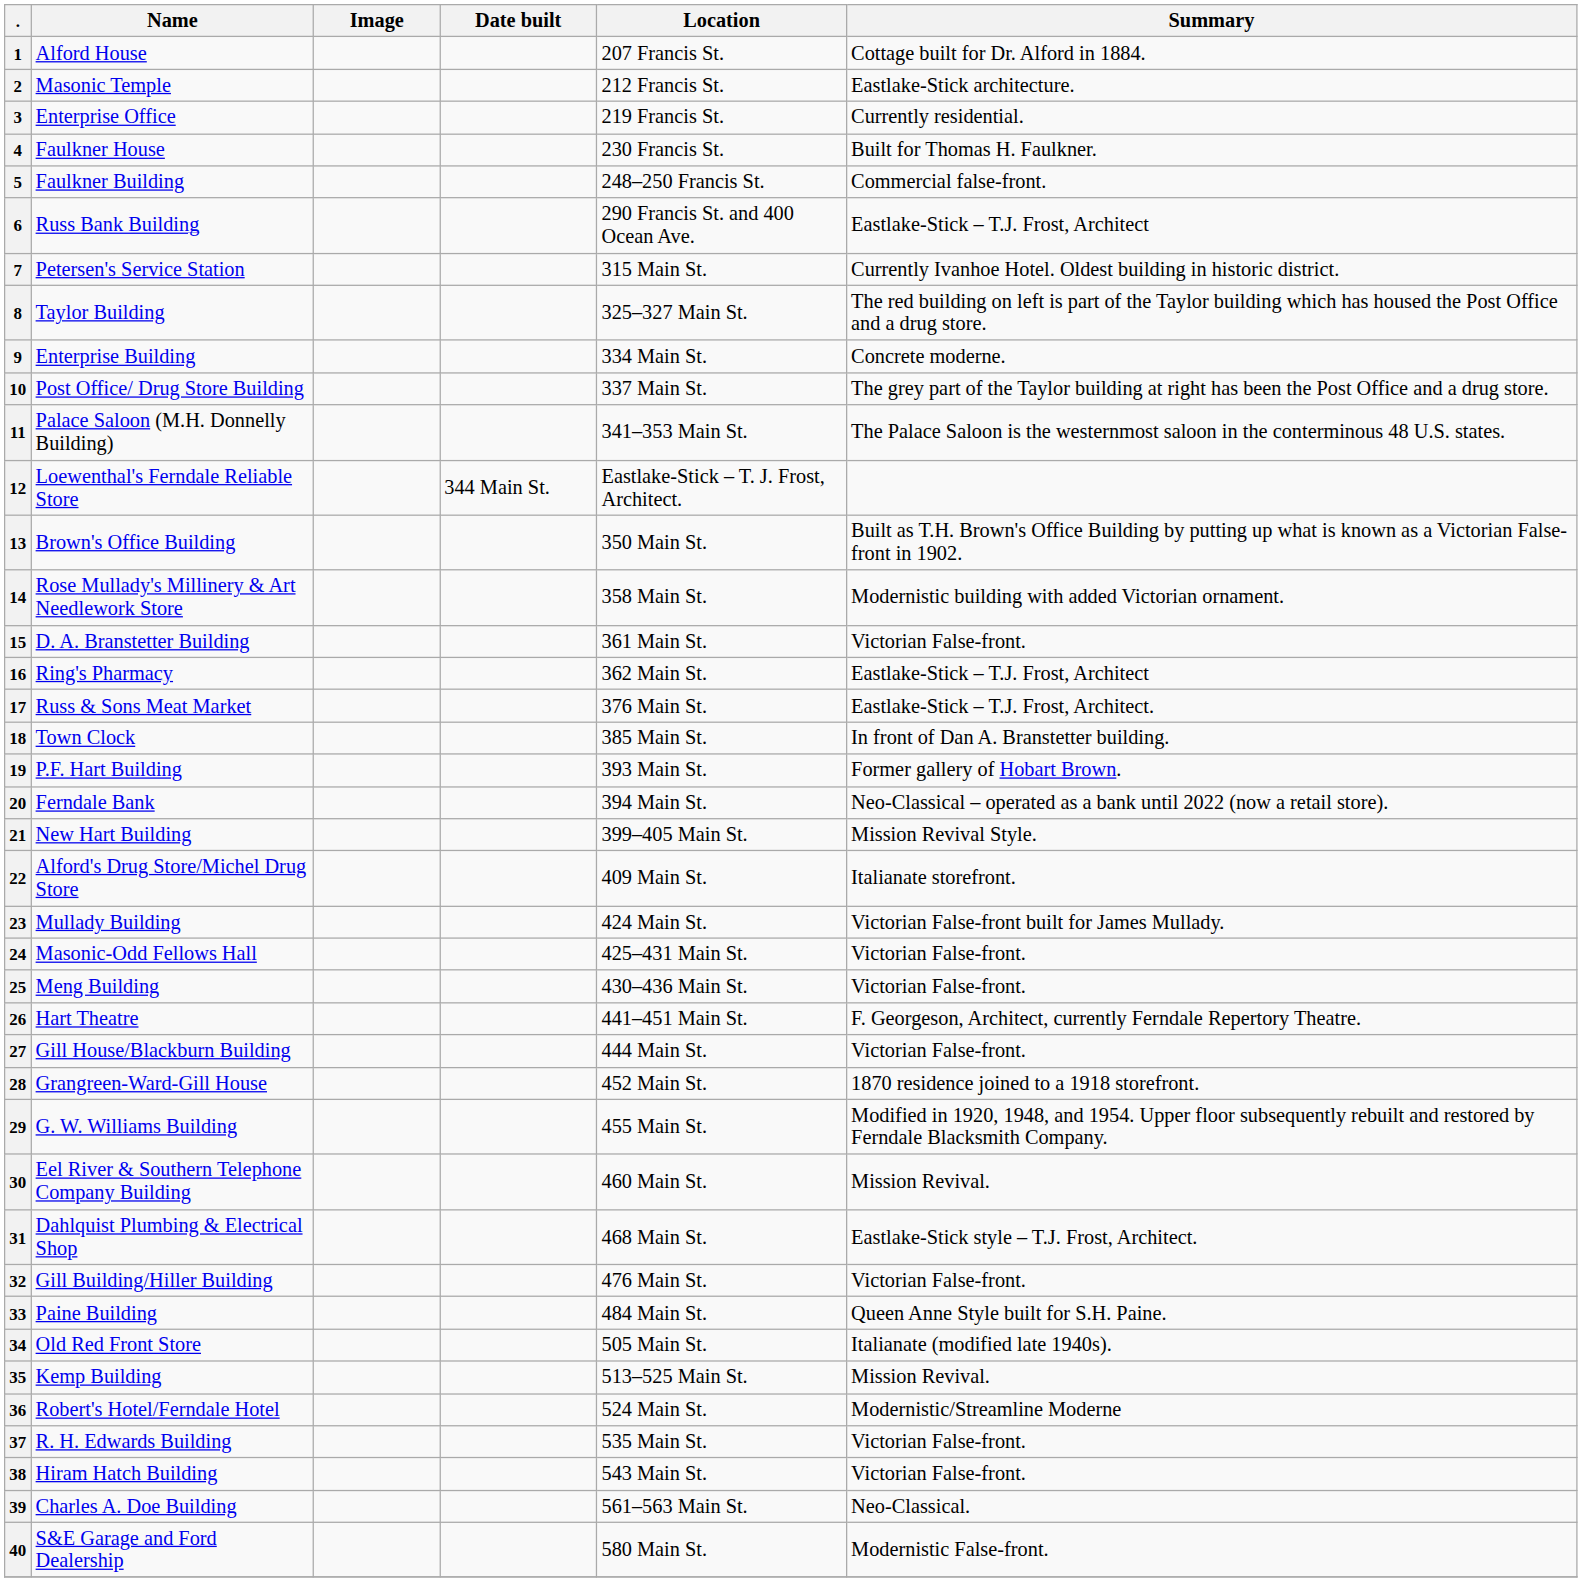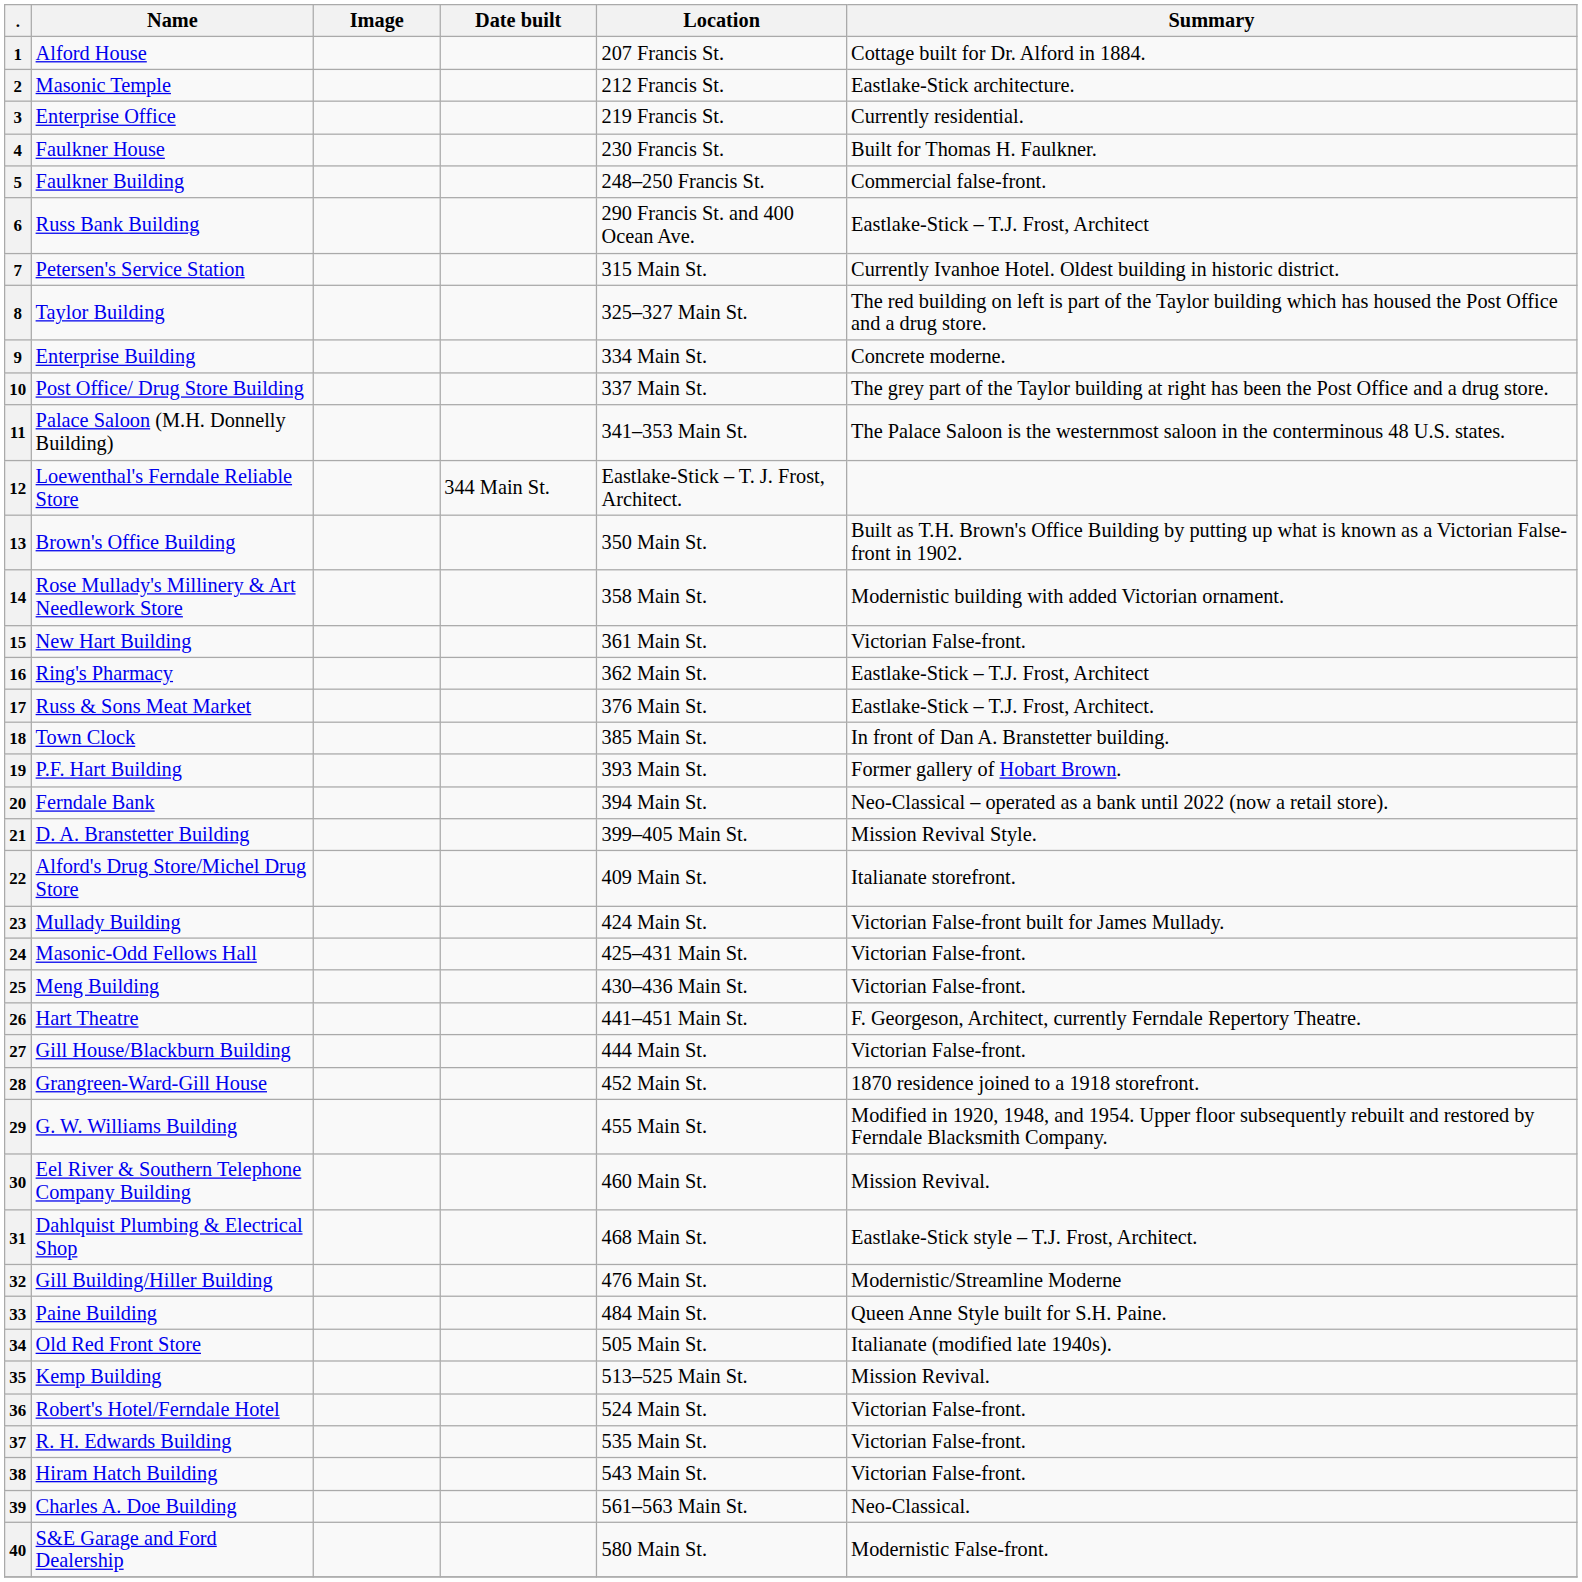 <table class="wikitable sortable" style="width:98%">
 <tr>
 <th><small>.</small></th>
 <th width = 18% ><strong>Name</strong></th>
 <th width = 8% class="unsortable" ><strong>Image</strong></th>
 <th width = 10% ><strong>Date built</strong></th>
 <th><strong>Location</strong></th>
 <th class="unsortable" ><strong>Summary</strong></th>
 </tr>
 <tr>
 <th><small>1</small></th>
 <td><a href='#'>Alford House</a></td>
 <td></td>
 <td></td>
 <td>207 Francis St.</td>
 <td>Cottage built for Dr. Alford in 1884.</td>
 </tr>
 <tr>
 <th><small>2</small></th>
 <td><a href='#'>Masonic Temple</a></td>
 <td></td>
 <td></td>
 <td>212 Francis St.</td>
 <td>Eastlake-Stick architecture.</td>
 </tr>
 <tr>
 <th><small>3</small></th>
 <td><a href='#'>Enterprise Office</a></td>
 <td></td>
 <td></td>
 <td>219 Francis St.</td>
 <td>Currently residential.</td>
 </tr>
 <tr>
 <th><small>4</small></th>
 <td><a href='#'>Faulkner House</a></td>
 <td></td>
 <td></td>
 <td>230 Francis St.</td>
 <td>Built for Thomas H. Faulkner.</td>
 </tr>
 <tr>
 <th><small>5</small></th>
 <td><a href='#'>Faulkner Building</a></td>
 <td></td>
 <td></td>
 <td>248–250 Francis St.</td>
 <td>Commercial false-front.</td>
 </tr>
 <tr>
 <th><small>6</small></th>
 <td><a href='#'>Russ Bank Building</a></td>
 <td></td>
 <td></td>
 <td>290 Francis St. and 400 Ocean Ave.</td>
 <td>Eastlake-Stick – T.J. Frost, Architect</td>
 </tr>
 <tr>
 <th><small>7</small></th>
 <td><a href='#'>Petersen's Service Station</a></td>
 <td></td>
 <td></td>
 <td>315 Main St.</td>
 <td>Currently Ivanhoe Hotel. Oldest building in historic district.</td>
 </tr>
 <tr>
 <th><small>8</small></th>
 <td><a href='#'>Taylor Building</a></td>
 <td></td>
 <td></td>
 <td>325–327 Main St.</td>
 <td>The red building on left is part of the Taylor building which has housed the Post Office and a drug store.</td>
 </tr>
 <tr>
 <th><small>9</small></th>
 <td><a href='#'>Enterprise Building</a></td>
 <td></td>
 <td></td>
 <td>334 Main St.</td>
 <td>Concrete moderne.</td>
 </tr>
 <tr>
 <th><small>10</small></th>
 <td><a href='#'>Post Office/ Drug Store Building</a></td>
 <td></td>
 <td></td>
 <td>337 Main St.</td>
 <td>The grey part of the Taylor building at right has been the Post Office and a drug store.</td>
 </tr>
 <tr>
 <th><small>11</small></th>
 <td><a href='#'>Palace Saloon</a> (M.H. Donnelly Building)</td>
 <td></td>
 <td></td>
 <td>341–353 Main St.</td>
 <td>The Palace Saloon is the westernmost saloon in the conterminous 48 U.S. states.</td>
 </tr>
 <tr>
 <th><small>12</small></th>
 <td><a href='#'>Loewenthal's Ferndale Reliable Store</a></td>
 <td></td>
 <td>344 Main St.</td>
 <td>Eastlake-Stick – T. J. Frost, Architect.</td>
 </tr>
 <tr>
 <th><small>13</small></th>
 <td><a href='#'>Brown's Office Building</a></td>
 <td></td>
 <td></td>
 <td>350 Main St.</td>
 <td>Built as T.H. Brown's Office Building by putting up what is known as a Victorian False-front in 1902.</td>
 </tr>
 <tr>
 <th><small>14</small></th>
 <td><a href='#'>Rose Mullady's Millinery & Art Needlework Store</a></td>
 <td></td>
 <td></td>
 <td>358 Main St.</td>
 <td>Modernistic building with added Victorian ornament.</td>
 </tr>
 <tr>
 <th><small>15</small></th>
-<td><a href='#'>D. A. Branstetter Building</a></td>
+<td><a href='#'>New Hart Building</a></td>
 <td></td>
 <td></td>
 <td>361 Main St.</td>
 <td>Victorian False-front.</td>
 </tr>
 <tr>
 <th><small>16</small></th>
 <td><a href='#'>Ring's Pharmacy</a></td>
 <td></td>
 <td></td>
 <td>362 Main St.</td>
 <td>Eastlake-Stick – T.J. Frost, Architect</td>
 </tr>
 <tr>
 <th><small>17</small></th>
 <td><a href='#'>Russ & Sons Meat Market</a></td>
 <td></td>
 <td></td>
 <td>376 Main St.</td>
 <td>Eastlake-Stick – T.J. Frost, Architect.</td>
 </tr>
 <tr>
 <th><small>18</small></th>
 <td><a href='#'>Town Clock</a></td>
 <td></td>
 <td></td>
 <td>385 Main St.</td>
 <td>In front of Dan A. Branstetter building.</td>
 </tr>
 <tr>
 <th><small>19</small></th>
 <td><a href='#'>P.F. Hart Building</a></td>
 <td></td>
 <td></td>
 <td>393 Main St.</td>
 <td>Former gallery of <a href='#'>Hobart Brown</a>.</td>
 </tr>
 <tr>
 <th><small>20</small></th>
 <td><a href='#'>Ferndale Bank</a></td>
 <td></td>
 <td></td>
 <td>394 Main St.</td>
 <td>Neo-Classical – operated as a bank until 2022 (now a retail store).</td>
 </tr>
 <tr>
 <th><small>21</small></th>
-<td><a href='#'>New Hart Building</a></td>
+<td><a href='#'>D. A. Branstetter Building</a></td>
 <td></td>
 <td></td>
 <td>399–405 Main St.</td>
 <td>Mission Revival Style.</td>
 </tr>
 <tr>
 <th><small>22</small></th>
 <td><a href='#'>Alford's Drug Store/Michel Drug Store</a></td>
 <td></td>
 <td></td>
 <td>409 Main St.</td>
 <td>Italianate storefront.</td>
 </tr>
 <tr>
 <th><small>23</small></th>
 <td><a href='#'>Mullady Building</a></td>
 <td></td>
 <td></td>
 <td>424 Main St.</td>
 <td>Victorian False-front built for James Mullady.</td>
 </tr>
 <tr>
 <th><small>24</small></th>
 <td><a href='#'>Masonic-Odd Fellows Hall</a></td>
 <td></td>
 <td></td>
 <td>425–431 Main St.</td>
 <td>Victorian False-front.</td>
 </tr>
 <tr>
 <th><small>25</small></th>
 <td><a href='#'>Meng Building</a></td>
 <td></td>
 <td></td>
 <td>430–436 Main St.</td>
 <td>Victorian False-front.</td>
 </tr>
 <tr>
 <th><small>26</small></th>
 <td><a href='#'>Hart Theatre</a></td>
 <td></td>
 <td></td>
 <td>441–451 Main St.</td>
 <td>F. Georgeson, Architect, currently Ferndale Repertory Theatre.</td>
 </tr>
 <tr>
 <th><small>27</small></th>
 <td><a href='#'>Gill House/Blackburn Building</a></td>
 <td></td>
 <td></td>
 <td>444 Main St.</td>
 <td>Victorian False-front.</td>
 </tr>
 <tr>
 <th><small>28</small></th>
 <td><a href='#'>Grangreen-Ward-Gill House</a></td>
 <td></td>
 <td></td>
 <td>452 Main St.</td>
 <td>1870 residence joined to a 1918 storefront.</td>
 </tr>
 <tr>
 <th><small>29</small></th>
 <td><a href='#'>G. W. Williams Building</a></td>
 <td></td>
 <td></td>
 <td>455 Main St.</td>
 <td>Modified in 1920, 1948, and 1954. Upper floor subsequently rebuilt and restored by Ferndale Blacksmith Company.</td>
 </tr>
 <tr>
 <th><small>30</small></th>
 <td><a href='#'>Eel River & Southern Telephone Company Building</a></td>
 <td></td>
 <td></td>
 <td>460 Main St.</td>
 <td>Mission Revival.</td>
 </tr>
 <tr>
 <th><small>31</small></th>
 <td><a href='#'>Dahlquist Plumbing & Electrical Shop</a></td>
 <td></td>
 <td></td>
 <td>468 Main St.</td>
 <td>Eastlake-Stick style – T.J. Frost, Architect.</td>
 </tr>
 <tr>
 <th><small>32</small></th>
 <td><a href='#'>Gill Building/Hiller Building</a></td>
 <td></td>
 <td></td>
 <td>476 Main St.</td>
-<td>Victorian False-front.</td>
+<td>Modernistic/Streamline Moderne</td>
 </tr>
 <tr>
 <th><small>33</small></th>
 <td><a href='#'>Paine Building</a></td>
 <td></td>
 <td></td>
 <td>484 Main St.</td>
 <td>Queen Anne Style built for S.H. Paine.</td>
 </tr>
 <tr>
 <th><small>34</small></th>
 <td><a href='#'>Old Red Front Store</a></td>
 <td></td>
 <td></td>
 <td>505 Main St.</td>
 <td>Italianate (modified late 1940s).</td>
 </tr>
 <tr>
 <th><small>35</small></th>
 <td><a href='#'>Kemp Building</a></td>
 <td></td>
 <td></td>
 <td>513–525 Main St.</td>
 <td>Mission Revival.</td>
 </tr>
 <tr>
 <th><small>36</small></th>
 <td><a href='#'>Robert's Hotel/Ferndale Hotel</a></td>
 <td></td>
 <td></td>
 <td>524 Main St.</td>
-<td>Modernistic/Streamline Moderne</td>
+<td>Victorian False-front.</td>
 </tr>
 <tr>
 <th><small>37</small></th>
 <td><a href='#'>R. H. Edwards Building</a></td>
 <td></td>
 <td></td>
 <td>535 Main St.</td>
 <td>Victorian False-front.</td>
 </tr>
 <tr>
 <th><small>38</small></th>
 <td><a href='#'>Hiram Hatch Building</a></td>
 <td></td>
 <td></td>
 <td>543 Main St.</td>
 <td>Victorian False-front.</td>
 </tr>
 <tr>
 <th><small>39</small></th>
 <td><a href='#'>Charles A. Doe Building</a></td>
 <td></td>
 <td></td>
 <td>561–563 Main St.</td>
 <td>Neo-Classical.</td>
 </tr>
 <tr>
 <th><small>40</small></th>
 <td><a href='#'>S&E Garage and Ford Dealership</a></td>
 <td></td>
 <td></td>
 <td>580 Main St.</td>
 <td>Modernistic False-front.</td>
 </tr>
 <tr>
 </tr>
 </table>
